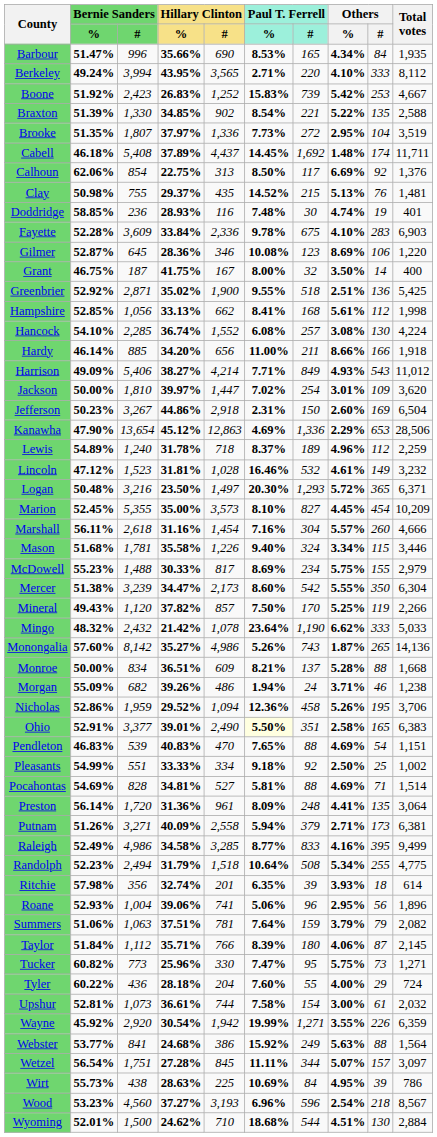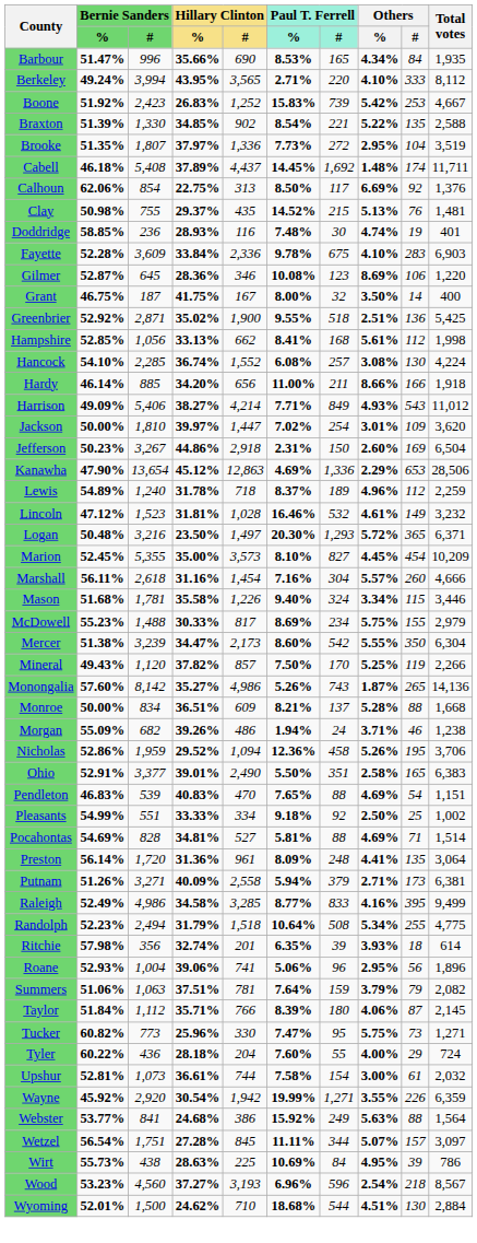 <table class="wikitable sortable" style="text-align:center;">
 <tr>
 <th rowspan="2">County</th>
 <th colspan="2" style="background:#6fd66f;">Bernie Sanders</th>
 <th colspan="2" style="background:#f7e188;">Hillary Clinton</th>
 <th colspan="2" style="background:#9cf0db;">Paul T. Ferrell</th>
 <th colspan="2">Others</th>
 <th rowspan="2">Total<br>votes</th>
 </tr>
 <tr>
 <th style="background:#6fd66f;">%</th>
 <th style="background:#6fd66f;">#</th>
 <th style="background:#f7e188;">%</th>
 <th style="background:#f7e188;">#</th>
 <th style="background:#9cf0db;">%</th>
 <th style="background:#9cf0db;">#</th>
 <th>%</th>
 <th>#</th>
 </tr>
 <tr>
 <td style="background:#6fd66f;"><a href='#'>Barbour</a></td>
 <td><strong>51.47%</strong></td>
 <td><em>996</em></td>
 <td><strong>35.66%</strong></td>
 <td><em>690</em></td>
 <td><strong>8.53%</strong></td>
 <td><em>165</em></td>
 <td><strong>4.34%</strong></td>
 <td><em>84</em></td>
 <td>1,935</td>
 </tr>
 <tr>
 <td style="background:#6fd66f;"><a href='#'>Berkeley</a></td>
 <td><strong>49.24%</strong></td>
 <td><em>3,994</em></td>
 <td><strong>43.95%</strong></td>
 <td><em>3,565</em></td>
 <td><strong>2.71%</strong></td>
 <td><em>220</em></td>
 <td><strong>4.10%</strong></td>
 <td><em>333</em></td>
 <td>8,112</td>
 </tr>
 <tr>
 <td style="background:#6fd66f;"><a href='#'>Boone</a></td>
 <td><strong>51.92%</strong></td>
 <td><em>2,423</em></td>
 <td><strong>26.83%</strong></td>
 <td><em>1,252</em></td>
 <td><strong>15.83%</strong></td>
 <td><em>739</em></td>
 <td><strong>5.42%</strong></td>
 <td><em>253</em></td>
 <td>4,667</td>
 </tr>
 <tr>
 <td style="background:#6fd66f;"><a href='#'>Braxton</a></td>
 <td><strong>51.39%</strong></td>
 <td><em>1,330</em></td>
 <td><strong>34.85%</strong></td>
 <td><em>902</em></td>
 <td><strong>8.54%</strong></td>
 <td><em>221</em></td>
 <td><strong>5.22%</strong></td>
 <td><em>135</em></td>
 <td>2,588</td>
 </tr>
 <tr>
 <td style="background:#6fd66f;"><a href='#'>Brooke</a></td>
 <td><strong>51.35%</strong></td>
 <td><em>1,807</em></td>
 <td><strong>37.97%</strong></td>
 <td><em>1,336</em></td>
 <td><strong>7.73%</strong></td>
 <td><em>272</em></td>
 <td><strong>2.95%</strong></td>
 <td><em>104</em></td>
 <td>3,519</td>
 </tr>
 <tr>
 <td style="background:#6fd66f;"><a href='#'>Cabell</a></td>
 <td><strong>46.18%</strong></td>
 <td><em>5,408</em></td>
 <td><strong>37.89%</strong></td>
 <td><em>4,437</em></td>
 <td><strong>14.45%</strong></td>
 <td><em>1,692</em></td>
 <td><strong>1.48%</strong></td>
 <td><em>174</em></td>
 <td>11,711</td>
 </tr>
 <tr>
 <td style="background:#6fd66f;"><a href='#'>Calhoun</a></td>
 <td><strong>62.06%</strong></td>
 <td><em>854</em></td>
 <td><strong>22.75%</strong></td>
 <td><em>313</em></td>
 <td><strong>8.50%</strong></td>
 <td><em>117</em></td>
 <td><strong>6.69%</strong></td>
 <td><em>92</em></td>
 <td>1,376</td>
 </tr>
 <tr>
 <td style="background:#6fd66f;"><a href='#'>Clay</a></td>
 <td><strong>50.98%</strong></td>
 <td><em>755</em></td>
 <td><strong>29.37%</strong></td>
 <td><em>435</em></td>
 <td><strong>14.52%</strong></td>
 <td><em>215</em></td>
 <td><strong>5.13%</strong></td>
 <td><em>76</em></td>
 <td>1,481</td>
 </tr>
 <tr>
 <td style="background:#6fd66f;"><a href='#'>Doddridge</a></td>
 <td><strong>58.85%</strong></td>
 <td><em>236</em></td>
 <td><strong>28.93%</strong></td>
 <td><em>116</em></td>
 <td><strong>7.48%</strong></td>
 <td><em>30</em></td>
 <td><strong>4.74%</strong></td>
 <td><em>19</em></td>
 <td>401</td>
 </tr>
 <tr>
 <td style="background:#6fd66f;"><a href='#'>Fayette</a></td>
 <td><strong>52.28%</strong></td>
 <td><em>3,609</em></td>
 <td><strong>33.84%</strong></td>
 <td><em>2,336</em></td>
 <td><strong>9.78%</strong></td>
 <td><em>675</em></td>
 <td><strong>4.10%</strong></td>
 <td><em>283</em></td>
 <td>6,903</td>
 </tr>
 <tr>
 <td style="background:#6fd66f;"><a href='#'>Gilmer</a></td>
 <td><strong>52.87%</strong></td>
 <td><em>645</em></td>
 <td><strong>28.36%</strong></td>
 <td><em>346</em></td>
 <td><strong>10.08%</strong></td>
 <td><em>123</em></td>
 <td><strong>8.69%</strong></td>
 <td><em>106</em></td>
 <td>1,220</td>
 </tr>
 <tr>
 <td style="background:#6fd66f;"><a href='#'>Grant</a></td>
 <td><strong>46.75%</strong></td>
 <td><em>187</em></td>
 <td><strong>41.75%</strong></td>
 <td><em>167</em></td>
 <td><strong>8.00%</strong></td>
 <td><em>32</em></td>
 <td><strong>3.50%</strong></td>
 <td><em>14</em></td>
 <td>400</td>
 </tr>
 <tr>
 <td style="background:#6fd66f;"><a href='#'>Greenbrier</a></td>
 <td><strong>52.92%</strong></td>
 <td><em>2,871</em></td>
 <td><strong>35.02%</strong></td>
 <td><em>1,900</em></td>
 <td><strong>9.55%</strong></td>
 <td><em>518</em></td>
 <td><strong>2.51%</strong></td>
 <td><em>136</em></td>
 <td>5,425</td>
 </tr>
 <tr>
 <td style="background:#6fd66f;"><a href='#'>Hampshire</a></td>
 <td><strong>52.85%</strong></td>
 <td><em>1,056</em></td>
 <td><strong>33.13%</strong></td>
 <td><em>662</em></td>
 <td><strong>8.41%</strong></td>
 <td><em>168</em></td>
 <td><strong>5.61%</strong></td>
 <td><em>112</em></td>
 <td>1,998</td>
 </tr>
 <tr>
 <td style="background:#6fd66f;"><a href='#'>Hancock</a></td>
 <td><strong>54.10%</strong></td>
 <td><em>2,285</em></td>
 <td><strong>36.74%</strong></td>
 <td><em>1,552</em></td>
 <td><strong>6.08%</strong></td>
 <td><em>257</em></td>
 <td><strong>3.08%</strong></td>
 <td><em>130</em></td>
 <td>4,224</td>
 </tr>
 <tr>
 <td style="background:#6fd66f;"><a href='#'>Hardy</a></td>
 <td><strong>46.14%</strong></td>
 <td><em>885</em></td>
 <td><strong>34.20%</strong></td>
 <td><em>656</em></td>
 <td><strong>11.00%</strong></td>
 <td><em>211</em></td>
 <td><strong>8.66%</strong></td>
 <td><em>166</em></td>
 <td>1,918</td>
 </tr>
 <tr>
 <td style="background:#6fd66f;"><a href='#'>Harrison</a></td>
 <td><strong>49.09%</strong></td>
 <td><em>5,406</em></td>
 <td><strong>38.27%</strong></td>
 <td><em>4,214</em></td>
 <td><strong>7.71%</strong></td>
 <td><em>849</em></td>
 <td><strong>4.93%</strong></td>
 <td><em>543</em></td>
 <td>11,012</td>
 </tr>
 <tr>
 <td style="background:#6fd66f;"><a href='#'>Jackson</a></td>
 <td><strong>50.00%</strong></td>
 <td><em>1,810</em></td>
 <td><strong>39.97%</strong></td>
 <td><em>1,447</em></td>
 <td><strong>7.02%</strong></td>
 <td><em>254</em></td>
 <td><strong>3.01%</strong></td>
 <td><em>109</em></td>
 <td>3,620</td>
 </tr>
 <tr>
 <td style="background:#6fd66f;"><a href='#'>Jefferson</a></td>
 <td><strong>50.23%</strong></td>
 <td><em>3,267</em></td>
 <td><strong>44.86%</strong></td>
 <td><em>2,918</em></td>
 <td><strong>2.31%</strong></td>
 <td><em>150</em></td>
 <td><strong>2.60%</strong></td>
 <td><em>169</em></td>
 <td>6,504</td>
 </tr>
 <tr>
 <td style="background:#6fd66f;"><a href='#'>Kanawha</a></td>
 <td><strong>47.90%</strong></td>
 <td><em>13,654</em></td>
 <td><strong>45.12%</strong></td>
 <td><em>12,863</em></td>
 <td><strong>4.69%</strong></td>
 <td><em>1,336</em></td>
 <td><strong>2.29%</strong></td>
 <td><em>653</em></td>
 <td>28,506</td>
 </tr>
 <tr>
 <td style="background:#6fd66f;"><a href='#'>Lewis</a></td>
 <td><strong>54.89%</strong></td>
 <td><em>1,240</em></td>
 <td><strong>31.78%</strong></td>
 <td><em>718</em></td>
 <td><strong>8.37%</strong></td>
 <td><em>189</em></td>
 <td><strong>4.96%</strong></td>
 <td><em>112</em></td>
 <td>2,259</td>
 </tr>
 <tr>
 <td style="background:#6fd66f;"><a href='#'>Lincoln</a></td>
 <td><strong>47.12%</strong></td>
 <td><em>1,523</em></td>
 <td><strong>31.81%</strong></td>
 <td><em>1,028</em></td>
 <td><strong>16.46%</strong></td>
 <td><em>532</em></td>
 <td><strong>4.61%</strong></td>
 <td><em>149</em></td>
 <td>3,232</td>
 </tr>
 <tr>
 <td style="background:#6fd66f;"><a href='#'>Logan</a></td>
 <td><strong>50.48%</strong></td>
 <td><em>3,216</em></td>
 <td><strong>23.50%</strong></td>
 <td><em>1,497</em></td>
 <td><strong>20.30%</strong></td>
 <td><em>1,293</em></td>
 <td><strong>5.72%</strong></td>
 <td><em>365</em></td>
 <td>6,371</td>
 </tr>
 <tr>
 <td style="background:#6fd66f;"><a href='#'>Marion</a></td>
 <td><strong>52.45%</strong></td>
 <td><em>5,355</em></td>
 <td><strong>35.00%</strong></td>
 <td><em>3,573</em></td>
 <td><strong>8.10%</strong></td>
 <td><em>827</em></td>
 <td><strong>4.45%</strong></td>
 <td><em>454</em></td>
 <td>10,209</td>
 </tr>
 <tr>
 <td style="background:#6fd66f;"><a href='#'>Marshall</a></td>
 <td><strong>56.11%</strong></td>
 <td><em>2,618</em></td>
 <td><strong>31.16%</strong></td>
 <td><em>1,454</em></td>
 <td><strong>7.16%</strong></td>
 <td><em>304</em></td>
 <td><strong>5.57%</strong></td>
 <td><em>260</em></td>
 <td>4,666</td>
 </tr>
 <tr>
 <td style="background:#6fd66f;"><a href='#'>Mason</a></td>
 <td><strong>51.68%</strong></td>
 <td><em>1,781</em></td>
 <td><strong>35.58%</strong></td>
 <td><em>1,226</em></td>
 <td><strong>9.40%</strong></td>
 <td><em>324</em></td>
 <td><strong>3.34%</strong></td>
 <td><em>115</em></td>
 <td>3,446</td>
 </tr>
 <tr>
 <td style="background:#6fd66f;"><a href='#'>McDowell</a></td>
 <td><strong>55.23%</strong></td>
 <td><em>1,488</em></td>
 <td><strong>30.33%</strong></td>
 <td><em>817</em></td>
 <td><strong>8.69%</strong></td>
 <td><em>234</em></td>
 <td><strong>5.75%</strong></td>
 <td><em>155</em></td>
 <td>2,979</td>
 </tr>
 <tr>
 <td style="background:#6fd66f;"><a href='#'>Mercer</a></td>
 <td><strong>51.38%</strong></td>
 <td><em>3,239</em></td>
 <td><strong>34.47%</strong></td>
 <td><em>2,173</em></td>
 <td><strong>8.60%</strong></td>
 <td><em>542</em></td>
 <td><strong>5.55%</strong></td>
 <td><em>350</em></td>
 <td>6,304</td>
 </tr>
 <tr>
 <td style="background:#6fd66f;"><a href='#'>Mineral</a></td>
 <td><strong>49.43%</strong></td>
 <td><em>1,120</em></td>
 <td><strong>37.82%</strong></td>
 <td><em>857</em></td>
 <td><strong>7.50%</strong></td>
 <td><em>170</em></td>
 <td><strong>5.25%</strong></td>
 <td><em>119</em></td>
 <td>2,266</td>
 </tr>
 <tr>
-<td style="background:#6fd66f;"><a href='#'>Mingo</a></td>
-<td><strong>48.32%</strong></td>
-<td><em>2,432</em></td>
-<td><strong>21.42%</strong></td>
-<td><em>1,078</em></td>
-<td><strong>23.64%</strong></td>
-<td><em>1,190</em></td>
-<td><strong>6.62%</strong></td>
-<td><em>333</em></td>
-<td>5,033</td>
-</tr>
-<tr>
 <td style="background:#6fd66f;"><a href='#'>Monongalia</a></td>
 <td><strong>57.60%</strong></td>
 <td><em>8,142</em></td>
 <td><strong>35.27%</strong></td>
 <td><em>4,986</em></td>
 <td><strong>5.26%</strong></td>
 <td><em>743</em></td>
 <td><strong>1.87%</strong></td>
 <td><em>265</em></td>
 <td>14,136</td>
 </tr>
 <tr>
 <td style="background:#6fd66f;"><a href='#'>Monroe</a></td>
 <td><strong>50.00%</strong></td>
 <td><em>834</em></td>
 <td><strong>36.51%</strong></td>
 <td><em>609</em></td>
 <td><strong>8.21%</strong></td>
 <td><em>137</em></td>
 <td><strong>5.28%</strong></td>
 <td><em>88</em></td>
 <td>1,668</td>
 </tr>
 <tr>
 <td style="background:#6fd66f;"><a href='#'>Morgan</a></td>
 <td><strong>55.09%</strong></td>
 <td><em>682</em></td>
 <td><strong>39.26%</strong></td>
 <td><em>486</em></td>
 <td><strong>1.94%</strong></td>
 <td><em>24</em></td>
 <td><strong>3.71%</strong></td>
 <td><em>46</em></td>
 <td>1,238</td>
 </tr>
 <tr>
 <td style="background:#6fd66f;"><a href='#'>Nicholas</a></td>
 <td><strong>52.86%</strong></td>
 <td><em>1,959</em></td>
 <td><strong>29.52%</strong></td>
 <td><em>1,094</em></td>
 <td><strong>12.36%</strong></td>
 <td><em>458</em></td>
 <td><strong>5.26%</strong></td>
 <td><em>195</em></td>
 <td>3,706</td>
 </tr>
 <tr>
 <td style="background:#6fd66f;"><a href='#'>Ohio</a></td>
 <td><strong>52.91%</strong></td>
 <td><em>3,377</em></td>
 <td><strong>39.01%</strong></td>
 <td><em>2,490</em></td>
-<td style="background: lightyellow;"><strong>5.50%</strong></td>
+<td><strong>5.50%</strong></td>
 <td><em>351</em></td>
 <td><strong>2.58%</strong></td>
 <td><em>165</em></td>
 <td>6,383</td>
 </tr>
 <tr>
 <td style="background:#6fd66f;"><a href='#'>Pendleton</a></td>
 <td><strong>46.83%</strong></td>
 <td><em>539</em></td>
 <td><strong>40.83%</strong></td>
 <td><em>470</em></td>
 <td><strong>7.65%</strong></td>
 <td><em>88</em></td>
 <td><strong>4.69%</strong></td>
 <td><em>54</em></td>
 <td>1,151</td>
 </tr>
 <tr>
 <td style="background:#6fd66f;"><a href='#'>Pleasants</a></td>
 <td><strong>54.99%</strong></td>
 <td><em>551</em></td>
 <td><strong>33.33%</strong></td>
 <td><em>334</em></td>
 <td><strong>9.18%</strong></td>
 <td><em>92</em></td>
 <td><strong>2.50%</strong></td>
 <td><em>25</em></td>
 <td>1,002</td>
 </tr>
 <tr>
 <td style="background:#6fd66f;"><a href='#'>Pocahontas</a></td>
 <td><strong>54.69%</strong></td>
 <td><em>828</em></td>
 <td><strong>34.81%</strong></td>
 <td><em>527</em></td>
 <td><strong>5.81%</strong></td>
 <td><em>88</em></td>
 <td><strong>4.69%</strong></td>
 <td><em>71</em></td>
 <td>1,514</td>
 </tr>
 <tr>
 <td style="background:#6fd66f;"><a href='#'>Preston</a></td>
 <td><strong>56.14%</strong></td>
 <td><em>1,720</em></td>
 <td><strong>31.36%</strong></td>
 <td><em>961</em></td>
 <td><strong>8.09%</strong></td>
 <td><em>248</em></td>
 <td><strong>4.41%</strong></td>
 <td><em>135</em></td>
 <td>3,064</td>
 </tr>
 <tr>
 <td style="background:#6fd66f;"><a href='#'>Putnam</a></td>
 <td><strong>51.26%</strong></td>
 <td><em>3,271</em></td>
 <td><strong>40.09%</strong></td>
 <td><em>2,558</em></td>
 <td><strong>5.94%</strong></td>
 <td><em>379</em></td>
 <td><strong>2.71%</strong></td>
 <td><em>173</em></td>
 <td>6,381</td>
 </tr>
 <tr>
 <td style="background:#6fd66f;"><a href='#'>Raleigh</a></td>
 <td><strong>52.49%</strong></td>
 <td><em>4,986</em></td>
 <td><strong>34.58%</strong></td>
 <td><em>3,285</em></td>
 <td><strong>8.77%</strong></td>
 <td><em>833</em></td>
 <td><strong>4.16%</strong></td>
 <td><em>395</em></td>
 <td>9,499</td>
 </tr>
 <tr>
 <td style="background:#6fd66f;"><a href='#'>Randolph</a></td>
 <td><strong>52.23%</strong></td>
 <td><em>2,494</em></td>
 <td><strong>31.79%</strong></td>
 <td><em>1,518</em></td>
 <td><strong>10.64%</strong></td>
 <td><em>508</em></td>
 <td><strong>5.34%</strong></td>
 <td><em>255</em></td>
 <td>4,775</td>
 </tr>
 <tr>
 <td style="background:#6fd66f;"><a href='#'>Ritchie</a></td>
 <td><strong>57.98%</strong></td>
 <td><em>356</em></td>
 <td><strong>32.74%</strong></td>
 <td><em>201</em></td>
 <td><strong>6.35%</strong></td>
 <td><em>39</em></td>
 <td><strong>3.93%</strong></td>
 <td><em>18</em></td>
 <td>614</td>
 </tr>
 <tr>
 <td style="background:#6fd66f;"><a href='#'>Roane</a></td>
 <td><strong>52.93%</strong></td>
 <td><em>1,004</em></td>
 <td><strong>39.06%</strong></td>
 <td><em>741</em></td>
 <td><strong>5.06%</strong></td>
 <td><em>96</em></td>
 <td><strong>2.95%</strong></td>
 <td><em>56</em></td>
 <td>1,896</td>
 </tr>
 <tr>
 <td style="background:#6fd66f;"><a href='#'>Summers</a></td>
 <td><strong>51.06%</strong></td>
 <td><em>1,063</em></td>
 <td><strong>37.51%</strong></td>
 <td><em>781</em></td>
 <td><strong>7.64%</strong></td>
 <td><em>159</em></td>
 <td><strong>3.79%</strong></td>
 <td><em>79</em></td>
 <td>2,082</td>
 </tr>
 <tr>
 <td style="background:#6fd66f;"><a href='#'>Taylor</a></td>
 <td><strong>51.84%</strong></td>
 <td><em>1,112</em></td>
 <td><strong>35.71%</strong></td>
 <td><em>766</em></td>
 <td><strong>8.39%</strong></td>
 <td><em>180</em></td>
 <td><strong>4.06%</strong></td>
 <td><em>87</em></td>
 <td>2,145</td>
 </tr>
 <tr>
 <td style="background:#6fd66f;"><a href='#'>Tucker</a></td>
 <td><strong>60.82%</strong></td>
 <td><em>773</em></td>
 <td><strong>25.96%</strong></td>
 <td><em>330</em></td>
 <td><strong>7.47%</strong></td>
 <td><em>95</em></td>
 <td><strong>5.75%</strong></td>
 <td><em>73</em></td>
 <td>1,271</td>
 </tr>
 <tr>
 <td style="background:#6fd66f;"><a href='#'>Tyler</a></td>
 <td><strong>60.22%</strong></td>
 <td><em>436</em></td>
 <td><strong>28.18%</strong></td>
 <td><em>204</em></td>
 <td><strong>7.60%</strong></td>
 <td><em>55</em></td>
 <td><strong>4.00%</strong></td>
 <td><em>29</em></td>
 <td>724</td>
 </tr>
 <tr>
 <td style="background:#6fd66f;"><a href='#'>Upshur</a></td>
 <td><strong>52.81%</strong></td>
 <td><em>1,073</em></td>
 <td><strong>36.61%</strong></td>
 <td><em>744</em></td>
 <td><strong>7.58%</strong></td>
 <td><em>154</em></td>
 <td><strong>3.00%</strong></td>
 <td><em>61</em></td>
 <td>2,032</td>
 </tr>
 <tr>
 <td style="background:#6fd66f;"><a href='#'>Wayne</a></td>
 <td><strong>45.92%</strong></td>
 <td><em>2,920</em></td>
 <td><strong>30.54%</strong></td>
 <td><em>1,942</em></td>
 <td><strong>19.99%</strong></td>
 <td><em>1,271</em></td>
 <td><strong>3.55%</strong></td>
 <td><em>226</em></td>
 <td>6,359</td>
 </tr>
 <tr>
 <td style="background:#6fd66f;"><a href='#'>Webster</a></td>
 <td><strong>53.77%</strong></td>
 <td><em>841</em></td>
 <td><strong>24.68%</strong></td>
 <td><em>386</em></td>
 <td><strong>15.92%</strong></td>
 <td><em>249</em></td>
 <td><strong>5.63%</strong></td>
 <td><em>88</em></td>
 <td>1,564</td>
 </tr>
 <tr>
 <td style="background:#6fd66f;"><a href='#'>Wetzel</a></td>
 <td><strong>56.54%</strong></td>
 <td><em>1,751</em></td>
 <td><strong>27.28%</strong></td>
 <td><em>845</em></td>
 <td><strong>11.11%</strong></td>
 <td><em>344</em></td>
 <td><strong>5.07%</strong></td>
 <td><em>157</em></td>
 <td>3,097</td>
 </tr>
 <tr>
 <td style="background:#6fd66f;"><a href='#'>Wirt</a></td>
 <td><strong>55.73%</strong></td>
 <td><em>438</em></td>
 <td><strong>28.63%</strong></td>
 <td><em>225</em></td>
 <td><strong>10.69%</strong></td>
 <td><em>84</em></td>
 <td><strong>4.95%</strong></td>
 <td><em>39</em></td>
 <td>786</td>
 </tr>
 <tr>
 <td style="background:#6fd66f;"><a href='#'>Wood</a></td>
 <td><strong>53.23%</strong></td>
 <td><em>4,560</em></td>
 <td><strong>37.27%</strong></td>
 <td><em>3,193</em></td>
 <td><strong>6.96%</strong></td>
 <td><em>596</em></td>
 <td><strong>2.54%</strong></td>
 <td><em>218</em></td>
 <td>8,567</td>
 </tr>
 <tr>
 <td style="background:#6fd66f;"><a href='#'>Wyoming</a></td>
 <td><strong>52.01%</strong></td>
 <td><em>1,500</em></td>
 <td><strong>24.62%</strong></td>
 <td><em>710</em></td>
 <td><strong>18.68%</strong></td>
 <td><em>544</em></td>
 <td><strong>4.51%</strong></td>
 <td><em>130</em></td>
 <td>2,884</td>
 </tr>
 </table>
